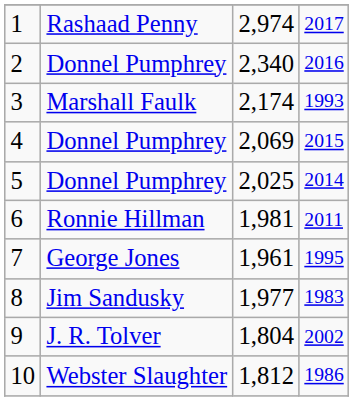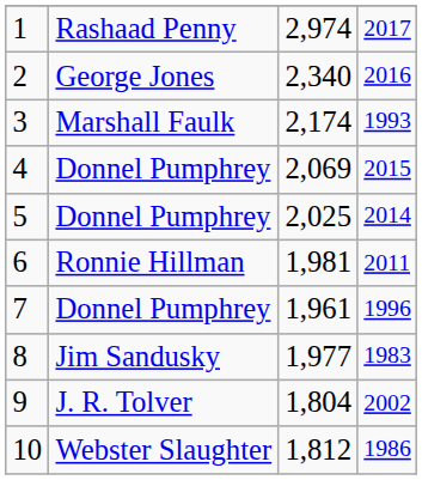 <table class="wikitable">
 <tr>
 </tr>
 <tr>
 <td>1</td>
 <td><a href='#'>Rashaad Penny</a></td>
 <td><abbr>2,974</abbr></td>
 <td style="font-size:80%;"><a href='#'>2017</a></td>
 </tr>
 <tr>
 <td>2</td>
-<td><a href='#'>Donnel Pumphrey</a></td>
+<td><a href='#'>George Jones</a></td>
 <td><abbr>2,340</abbr></td>
 <td style="font-size:80%;"><a href='#'>2016</a></td>
 </tr>
 <tr>
 <td>3</td>
 <td><a href='#'>Marshall Faulk</a></td>
 <td><abbr>2,174</abbr></td>
 <td style="font-size:80%;"><a href='#'>1993</a></td>
 </tr>
 <tr>
 <td>4</td>
 <td><a href='#'>Donnel Pumphrey</a></td>
 <td><abbr>2,069</abbr></td>
 <td style="font-size:80%;"><a href='#'>2015</a></td>
 </tr>
 <tr>
 <td>5</td>
 <td><a href='#'>Donnel Pumphrey</a></td>
 <td><abbr>2,025</abbr></td>
 <td style="font-size:80%;"><a href='#'>2014</a></td>
 </tr>
 <tr>
 <td>6</td>
 <td><a href='#'>Ronnie Hillman</a></td>
 <td><abbr>1,981</abbr></td>
 <td style="font-size:80%;"><a href='#'>2011</a></td>
 </tr>
 <tr>
 <td>7</td>
-<td><a href='#'>George Jones</a></td>
+<td><a href='#'>Donnel Pumphrey</a></td>
 <td><abbr>1,961</abbr></td>
-<td style="font-size:80%;"><a href='#'>1995</a></td>
+<td style="font-size:80%;"><a href='#'>1996</a></td>
 </tr>
 <tr>
 <td>8</td>
 <td><a href='#'>Jim Sandusky</a></td>
 <td><abbr>1,977</abbr></td>
 <td style="font-size:80%;"><a href='#'>1983</a></td>
 </tr>
 <tr>
 <td>9</td>
 <td><a href='#'>J. R. Tolver</a></td>
 <td><abbr>1,804</abbr></td>
 <td style="font-size:80%;"><a href='#'>2002</a></td>
 </tr>
 <tr>
 <td>10</td>
 <td><a href='#'>Webster Slaughter</a></td>
 <td><abbr>1,812</abbr></td>
 <td style="font-size:80%;"><a href='#'>1986</a></td>
 </tr>
 </table>
